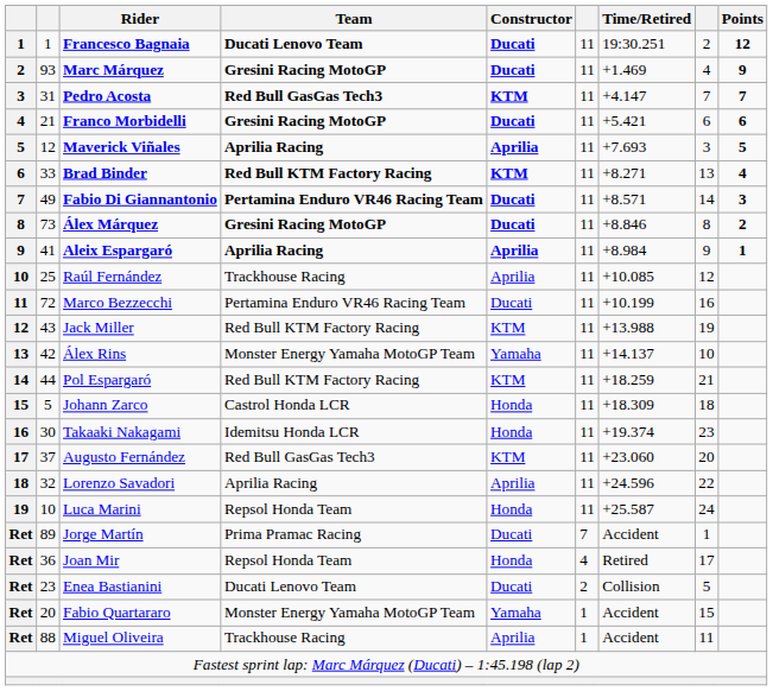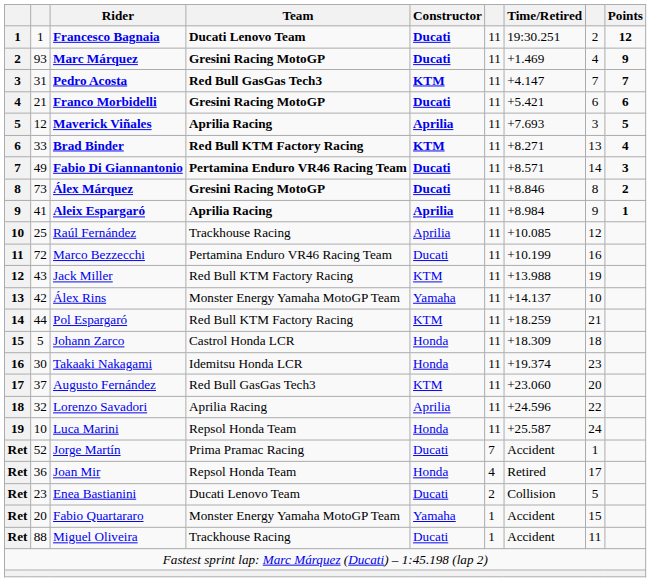 <table class="wikitable sortable" style="font-size: 85%;">
 <tr>
 <th scope="col"></th>
 <th scope="col"></th>
 <th scope="col">Rider</th>
 <th scope="col">Team</th>
 <th scope="col">Constructor</th>
 <th scope="col" class="unsortable"></th>
 <th scope="col" class="unsortable">Time/Retired</th>
 <th scope="col"></th>
 <th scope="col">Points</th>
 </tr>
 <tr>
 <th scope="row">1</th>
 <td align="center">1</td>
 <td data-sort-value="bag"> <strong><a href='#'>Francesco Bagnaia</a></strong></td>
 <td><strong>Ducati Lenovo Team</strong></td>
 <td><strong><a href='#'>Ducati</a></strong></td>
 <td>11</td>
 <td>19:30.251</td>
 <td align="center">2</td>
 <td align="center"><strong>12</strong></td>
 </tr>
 <tr>
 <th scope="row">2</th>
 <td align="center">93</td>
 <td data-sort-value="marqm"> <strong><a href='#'>Marc Márquez</a></strong></td>
 <td><strong>Gresini Racing MotoGP</strong></td>
 <td><strong><a href='#'>Ducati</a></strong></td>
 <td>11</td>
 <td>+1.469</td>
 <td align="center">4</td>
 <td align="center"><strong>9</strong></td>
 </tr>
 <tr>
 <th scope="row">3</th>
 <td align="center">31</td>
 <td data-sort-value="aco"> <strong><a href='#'>Pedro Acosta</a></strong></td>
 <td><strong>Red Bull GasGas Tech3</strong></td>
 <td><strong><a href='#'>KTM</a></strong></td>
 <td>11</td>
 <td>+4.147</td>
 <td align="center">7</td>
 <td align="center"><strong>7</strong></td>
 </tr>
 <tr>
 <th scope="row">4</th>
 <td align="center">21</td>
 <td data-sort-value="mor"> <strong><a href='#'>Franco Morbidelli</a></strong></td>
 <td><strong>Gresini Racing MotoGP</strong></td>
 <td><strong><a href='#'>Ducati</a></strong></td>
 <td>11</td>
 <td>+5.421</td>
 <td align="center">6</td>
 <td align="center"><strong>6</strong></td>
 </tr>
 <tr>
 <th scope="row">5</th>
 <td align="center">12</td>
 <td data-sort-value="vin"> <strong><a href='#'>Maverick Viñales</a></strong></td>
 <td><strong>Aprilia Racing</strong></td>
 <td><strong><a href='#'>Aprilia</a></strong></td>
 <td>11</td>
 <td>+7.693</td>
 <td align="center">3</td>
 <td align="center"><strong>5</strong></td>
 </tr>
 <tr>
 <th scope="row">6</th>
 <td align="center">33</td>
 <td data-sort-value="bin"> <strong><a href='#'>Brad Binder</a></strong></td>
 <td><strong>Red Bull KTM Factory Racing</strong></td>
 <td><strong><a href='#'>KTM</a></strong></td>
 <td>11</td>
 <td>+8.271</td>
 <td align="center">13</td>
 <td align="center"><strong>4</strong></td>
 </tr>
 <tr>
 <th scope="row">7</th>
 <td align="center">49</td>
 <td data-sort-value="mart"> <strong><a href='#'>Fabio Di Giannantonio</a></strong></td>
 <td><strong>Pertamina Enduro VR46 Racing Team</strong></td>
 <td><strong><a href='#'>Ducati</a></strong></td>
 <td>11</td>
 <td>+8.571</td>
 <td align="center">14</td>
 <td align="center"><strong>3</strong></td>
 </tr>
 <tr>
 <th scope="row">8</th>
 <td align="center">73</td>
 <td data-sort-value="marqa"> <strong><a href='#'>Álex Márquez</a></strong></td>
 <td><strong>Gresini Racing MotoGP</strong></td>
 <td><strong><a href='#'>Ducati</a></strong></td>
 <td>11</td>
 <td>+8.846</td>
 <td align="center">8</td>
 <td align="center"><strong>2</strong></td>
 </tr>
 <tr>
 <th scope="row">9</th>
 <td align="center">41</td>
 <td data-sort-value="espa"> <strong><a href='#'>Aleix Espargaró</a></strong></td>
 <td><strong>Aprilia Racing</strong></td>
 <td><strong><a href='#'>Aprilia</a></strong></td>
 <td>11</td>
 <td>+8.984</td>
 <td align="center">9</td>
 <td align="center"><strong>1</strong></td>
 </tr>
 <tr>
 <th scope="row">10</th>
 <td align="center">25</td>
 <td data-sort-value="ferr"> <a href='#'>Raúl Fernández</a></td>
 <td>Trackhouse Racing</td>
 <td><a href='#'>Aprilia</a></td>
 <td>11</td>
 <td>+10.085</td>
 <td align="center">12</td>
 <td></td>
 </tr>
 <tr>
 <th scope="row">11</th>
 <td align="center">72</td>
 <td data-sort-value="bez"> <a href='#'>Marco Bezzecchi</a></td>
 <td>Pertamina Enduro VR46 Racing Team</td>
 <td><a href='#'>Ducati</a></td>
 <td>11</td>
 <td>+10.199</td>
 <td align="center">16</td>
 <td align="center"></td>
 </tr>
 <tr>
 <th scope="row">12</th>
 <td align="center">43</td>
 <td data-sort-value="mil"> <a href='#'>Jack Miller</a></td>
 <td>Red Bull KTM Factory Racing</td>
 <td><a href='#'>KTM</a></td>
 <td>11</td>
 <td>+13.988</td>
 <td align="center">19</td>
 <td align="center"></td>
 </tr>
 <tr>
 <th scope="row">13</th>
 <td align="center">42</td>
 <td data-sort-value="rin"> <a href='#'>Álex Rins</a></td>
 <td>Monster Energy Yamaha MotoGP Team</td>
 <td><a href='#'>Yamaha</a></td>
 <td>11</td>
 <td>+14.137</td>
 <td align="center">10</td>
 <td></td>
 </tr>
 <tr>
 <th scope="row">14</th>
 <td align="center">44</td>
 <td data-sort-value="espp"> <a href='#'>Pol Espargaró</a></td>
 <td>Red Bull KTM Factory Racing</td>
 <td><a href='#'>KTM</a></td>
 <td>11</td>
 <td>+18.259</td>
 <td align="center">21</td>
 <td align="center"></td>
 </tr>
 <tr>
 <th scope="row">15</th>
 <td align="center">5</td>
 <td data-sort-value="zar"> <a href='#'>Johann Zarco</a></td>
 <td>Castrol Honda LCR</td>
 <td><a href='#'>Honda</a></td>
 <td>11</td>
 <td>+18.309</td>
 <td align="center">18</td>
 <td align="center"></td>
 </tr>
 <tr>
 <th scope="row">16</th>
 <td align="center">30</td>
 <td data-sort-value="nak"> <a href='#'>Takaaki Nakagami</a></td>
 <td>Idemitsu Honda LCR</td>
 <td><a href='#'>Honda</a></td>
 <td>11</td>
 <td>+19.374</td>
 <td align="center">23</td>
 <td></td>
 </tr>
 <tr>
 <th scope="row">17</th>
 <td align="center">37</td>
 <td data-sort-value="fera"> <a href='#'>Augusto Fernández</a></td>
 <td>Red Bull GasGas Tech3</td>
 <td><a href='#'>KTM</a></td>
 <td>11</td>
 <td>+23.060</td>
 <td align="center">20</td>
 <td></td>
 </tr>
 <tr>
 <th scope="row">18</th>
 <td align="center">32</td>
 <td data-sort-value="sav"> <a href='#'>Lorenzo Savadori</a></td>
 <td>Aprilia Racing</td>
 <td><a href='#'>Aprilia</a></td>
 <td>11</td>
 <td>+24.596</td>
 <td align="center">22</td>
 <td></td>
 </tr>
 <tr>
 <th scope="row">19</th>
 <td align="center">10</td>
 <td data-sort-value="mari"> <a href='#'>Luca Marini</a></td>
 <td>Repsol Honda Team</td>
 <td><a href='#'>Honda</a></td>
 <td>11</td>
 <td>+25.587</td>
 <td align="center">24</td>
 <td></td>
 </tr>
 <tr>
 <th scope="row">Ret</th>
-<td align="center">89</td>
+<td align="center">52</td>
 <td data-sort-value="mart"> <a href='#'>Jorge Martín</a></td>
 <td>Prima Pramac Racing</td>
 <td><a href='#'>Ducati</a></td>
 <td>7</td>
 <td>Accident</td>
 <td align="center">1</td>
 <td align="center"></td>
 </tr>
 <tr>
 <th scope="row">Ret</th>
 <td align="center">36</td>
 <td data-sort-value="mir"> <a href='#'>Joan Mir</a></td>
 <td>Repsol Honda Team</td>
 <td><a href='#'>Honda</a></td>
 <td>4</td>
 <td>Retired</td>
 <td align="center">17</td>
 <td></td>
 </tr>
 <tr>
 <th scope="row">Ret</th>
 <td align="center">23</td>
 <td data-sort-value="bas"> <a href='#'>Enea Bastianini</a></td>
 <td>Ducati Lenovo Team</td>
 <td><a href='#'>Ducati</a></td>
 <td>2</td>
 <td>Collision</td>
 <td align="center">5</td>
 <td align="center"></td>
 </tr>
 <tr>
 <th scope="row">Ret</th>
 <td align="center">20</td>
 <td data-sort-value="qua"> <a href='#'>Fabio Quartararo</a></td>
 <td>Monster Energy Yamaha MotoGP Team</td>
 <td><a href='#'>Yamaha</a></td>
 <td>1</td>
 <td>Accident</td>
 <td align="center">15</td>
 <td align="center"></td>
 </tr>
 <tr>
 <th scope="row">Ret</th>
 <td align="center">88</td>
 <td data-sort-value="oliv"> <a href='#'>Miguel Oliveira</a></td>
 <td>Trackhouse Racing</td>
-<td><a href='#'>Aprilia</a></td>
+<td><a href='#'>Ducati</a></td>
 <td>1</td>
 <td>Accident</td>
 <td align="center">11</td>
 <td align="center"></td>
 </tr>
 <tr class="sortbottom">
 <td colspan="9" style="text-align:center"><em>Fastest sprint lap:  <a href='#'>Marc Márquez</a> (<a href='#'>Ducati</a>) – 1:45.198 (lap 2)</em></td>
 </tr>
 <tr class="sortbottom">
 <th colspan=9></th>
 </tr>
 </table>
